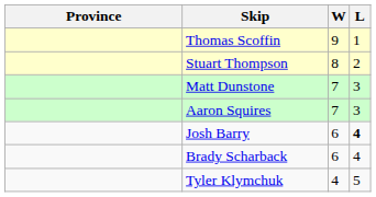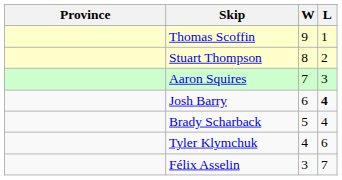 <table class="wikitable">
 <tr>
 <th width=185>Province</th>
 <th width=150>Skip</th>
 <th width=15>W</th>
 <th width=15>L</th>
 </tr>
 <tr style="background:#ffc;">
 <td></td>
 <td><a href='#'>Thomas Scoffin</a></td>
 <td>9</td>
 <td>1</td>
 </tr>
 <tr style="background:#ffc;">
 <td></td>
 <td><a href='#'>Stuart Thompson</a></td>
 <td>8</td>
 <td>2</td>
 </tr>
 <tr style="background:#cfc;">
 <td></td>
-<td><a href='#'>Matt Dunstone</a></td>
-<td>7</td>
-<td>3</td>
-</tr>
-<tr style="background:#cfc;">
-<td></td>
 <td><a href='#'>Aaron Squires</a></td>
 <td>7</td>
 <td>3</td>
 </tr>
 <tr>
 <td></td>
 <td><a href='#'>Josh Barry</a></td>
 <td>6</td>
 <td><strong>4</strong></td>
 </tr>
 <tr>
 <td></td>
 <td><a href='#'>Brady Scharback</a></td>
-<td>6</td>
+<td>5</td>
 <td>4</td>
 </tr>
 <tr>
 <td></td>
 <td><a href='#'>Tyler Klymchuk</a></td>
 <td>4</td>
-<td>5</td>
+<td>6</td>
+</tr>
+<tr>
+<td></td>
+<td><a href='#'>Félix Asselin</a></td>
+<td>3</td>
+<td>7</td>
 </tr>
 </table>
